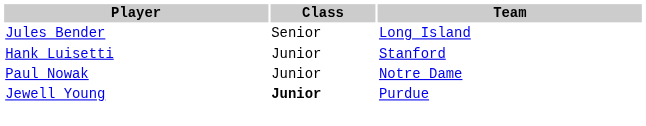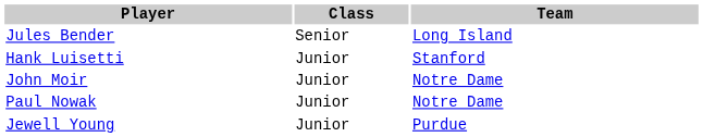 <table style="width:600px" "border:'1' 'solid' 'gray'">
 <tr>
 <th style="background:#CCCCCC;width:40%">Player</th>
 <th style="background:#CCCCCC;width:16%">Class</th>
 <th style="background:#CCCCCC;width:40%">Team</th>
 </tr>
 <tr>
 <td><a href='#'>Jules Bender</a></td>
 <td>Senior</td>
 <td><a href='#'>Long Island</a></td>
 </tr>
 <tr>
 <td><a href='#'>Hank Luisetti</a></td>
 <td>Junior</td>
 <td><a href='#'>Stanford</a></td>
 </tr>
 <tr>
+<td><a href='#'>John Moir</a></td>
+<td>Junior</td>
+<td><a href='#'>Notre Dame</a></td>
+</tr>
+<tr>
 <td><a href='#'>Paul Nowak</a></td>
 <td>Junior</td>
 <td><a href='#'>Notre Dame</a></td>
 </tr>
 <tr>
 <td><a href='#'>Jewell Young</a></td>
-<td><strong>Junior</strong></td>
+<td>Junior</td>
 <td><a href='#'>Purdue</a></td>
 </tr>
 </table>
